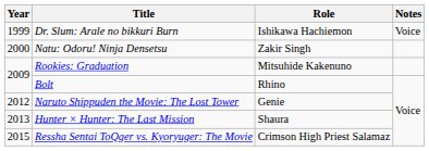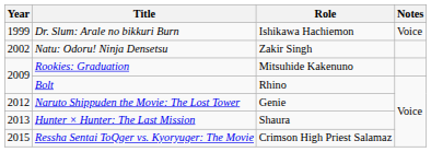 <table class="wikitable">
 <tr>
 <th>Year</th>
 <th>Title</th>
 <th>Role</th>
 <th>Notes</th>
 </tr>
 <tr>
 <td>1999</td>
 <td><em>Dr. Slum: Arale no bikkuri Burn</em></td>
 <td>Ishikawa Hachiemon</td>
 <td>Voice</td>
 </tr>
 <tr>
-<td>2000</td>
+<td>2002</td>
 <td><em>Natu: Odoru! Ninja Densetsu</em></td>
 <td>Zakir Singh</td>
 <td></td>
 </tr>
 <tr>
 <td rowspan="2">2009</td>
 <td><em><a href='#'>Rookies: Graduation</a></em></td>
 <td>Mitsuhide Kakenuno</td>
 <td></td>
 </tr>
 <tr>
 <td><em><a href='#'>Bolt</a></em></td>
 <td>Rhino</td>
 <td rowspan="4">Voice</td>
 </tr>
 <tr>
 <td>2012</td>
 <td><em><a href='#'>Naruto Shippuden the Movie: The Lost Tower</a></em></td>
 <td>Genie</td>
 </tr>
 <tr>
 <td>2013</td>
 <td><em><a href='#'>Hunter × Hunter: The Last Mission</a></em></td>
 <td>Shaura</td>
 </tr>
 <tr>
 <td>2015</td>
 <td><em><a href='#'>Ressha Sentai ToQger vs. Kyoryuger: The Movie</a></em></td>
 <td>Crimson High Priest Salamaz</td>
 </tr>
 </table>
